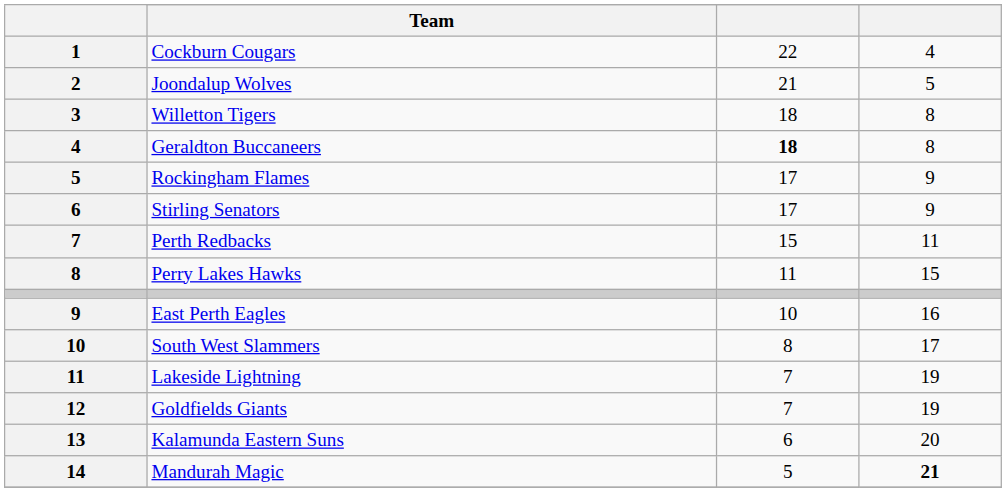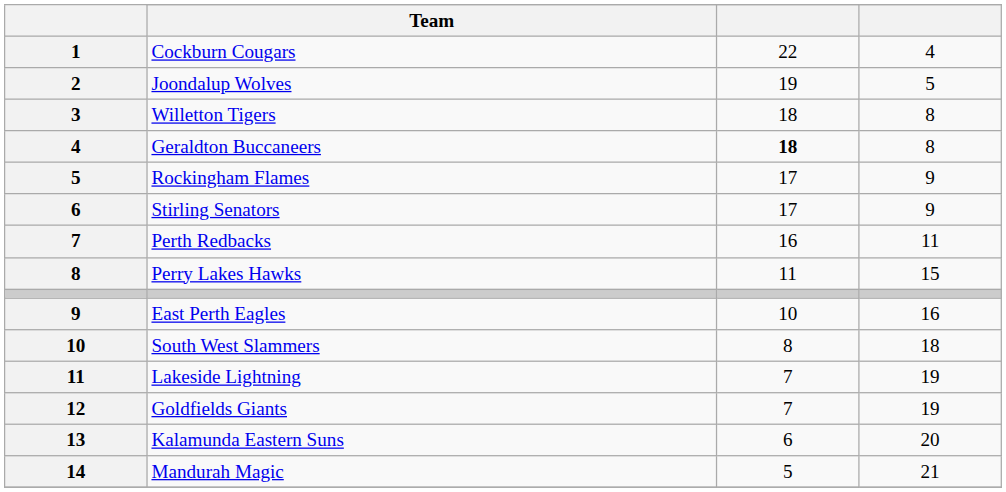 <table class="wikitable" width="50%" style="font-size:95%; text-align:center">
 <tr>
 <th width="5%" rowspan=2></th>
 </tr>
 <tr>
 <th width="20%">Team</th>
 <th width="5%"></th>
 <th width="5%"></th>
 </tr>
 <tr>
 <th>1</th>
 <td align=left><a href='#'>Cockburn Cougars</a></td>
 <td>22</td>
 <td>4</td>
 </tr>
 <tr>
 <th>2</th>
 <td align=left><a href='#'>Joondalup Wolves</a></td>
-<td>21</td>
+<td>19</td>
 <td>5</td>
 </tr>
 <tr>
 <th>3</th>
 <td align=left><a href='#'>Willetton Tigers</a></td>
 <td>18</td>
 <td>8</td>
 </tr>
 <tr>
 <th>4</th>
 <td align=left><a href='#'>Geraldton Buccaneers</a></td>
 <td><strong>18</strong></td>
 <td>8</td>
 </tr>
 <tr>
 <th>5</th>
 <td align=left><a href='#'>Rockingham Flames</a></td>
 <td>17</td>
 <td>9</td>
 </tr>
 <tr>
 <th>6</th>
 <td align=left><a href='#'>Stirling Senators</a></td>
 <td>17</td>
 <td>9</td>
 </tr>
 <tr>
 <th>7</th>
 <td align=left><a href='#'>Perth Redbacks</a></td>
-<td>15</td>
+<td>16</td>
 <td>11</td>
 </tr>
 <tr>
 <th>8</th>
 <td align=left><a href='#'>Perry Lakes Hawks</a></td>
 <td>11</td>
 <td>15</td>
 </tr>
 <tr bgcolor="#cccccc">
 <td></td>
 <td></td>
 <td></td>
 <td></td>
 </tr>
 <tr>
 <th>9</th>
 <td align=left><a href='#'>East Perth Eagles</a></td>
 <td>10</td>
 <td>16</td>
 </tr>
 <tr>
 <th>10</th>
 <td align=left><a href='#'>South West Slammers</a></td>
 <td>8</td>
-<td>17</td>
+<td>18</td>
 </tr>
 <tr>
 <th>11</th>
 <td align=left><a href='#'>Lakeside Lightning</a></td>
 <td>7</td>
 <td>19</td>
 </tr>
 <tr>
 <th>12</th>
 <td align=left><a href='#'>Goldfields Giants</a></td>
 <td>7</td>
 <td>19</td>
 </tr>
 <tr>
 <th>13</th>
 <td align=left><a href='#'>Kalamunda Eastern Suns</a></td>
 <td>6</td>
 <td>20</td>
 </tr>
 <tr>
 <th>14</th>
 <td align=left><a href='#'>Mandurah Magic</a></td>
 <td>5</td>
-<td><strong>21</strong></td>
+<td>21</td>
 </tr>
 <tr>
 </tr>
 </table>
